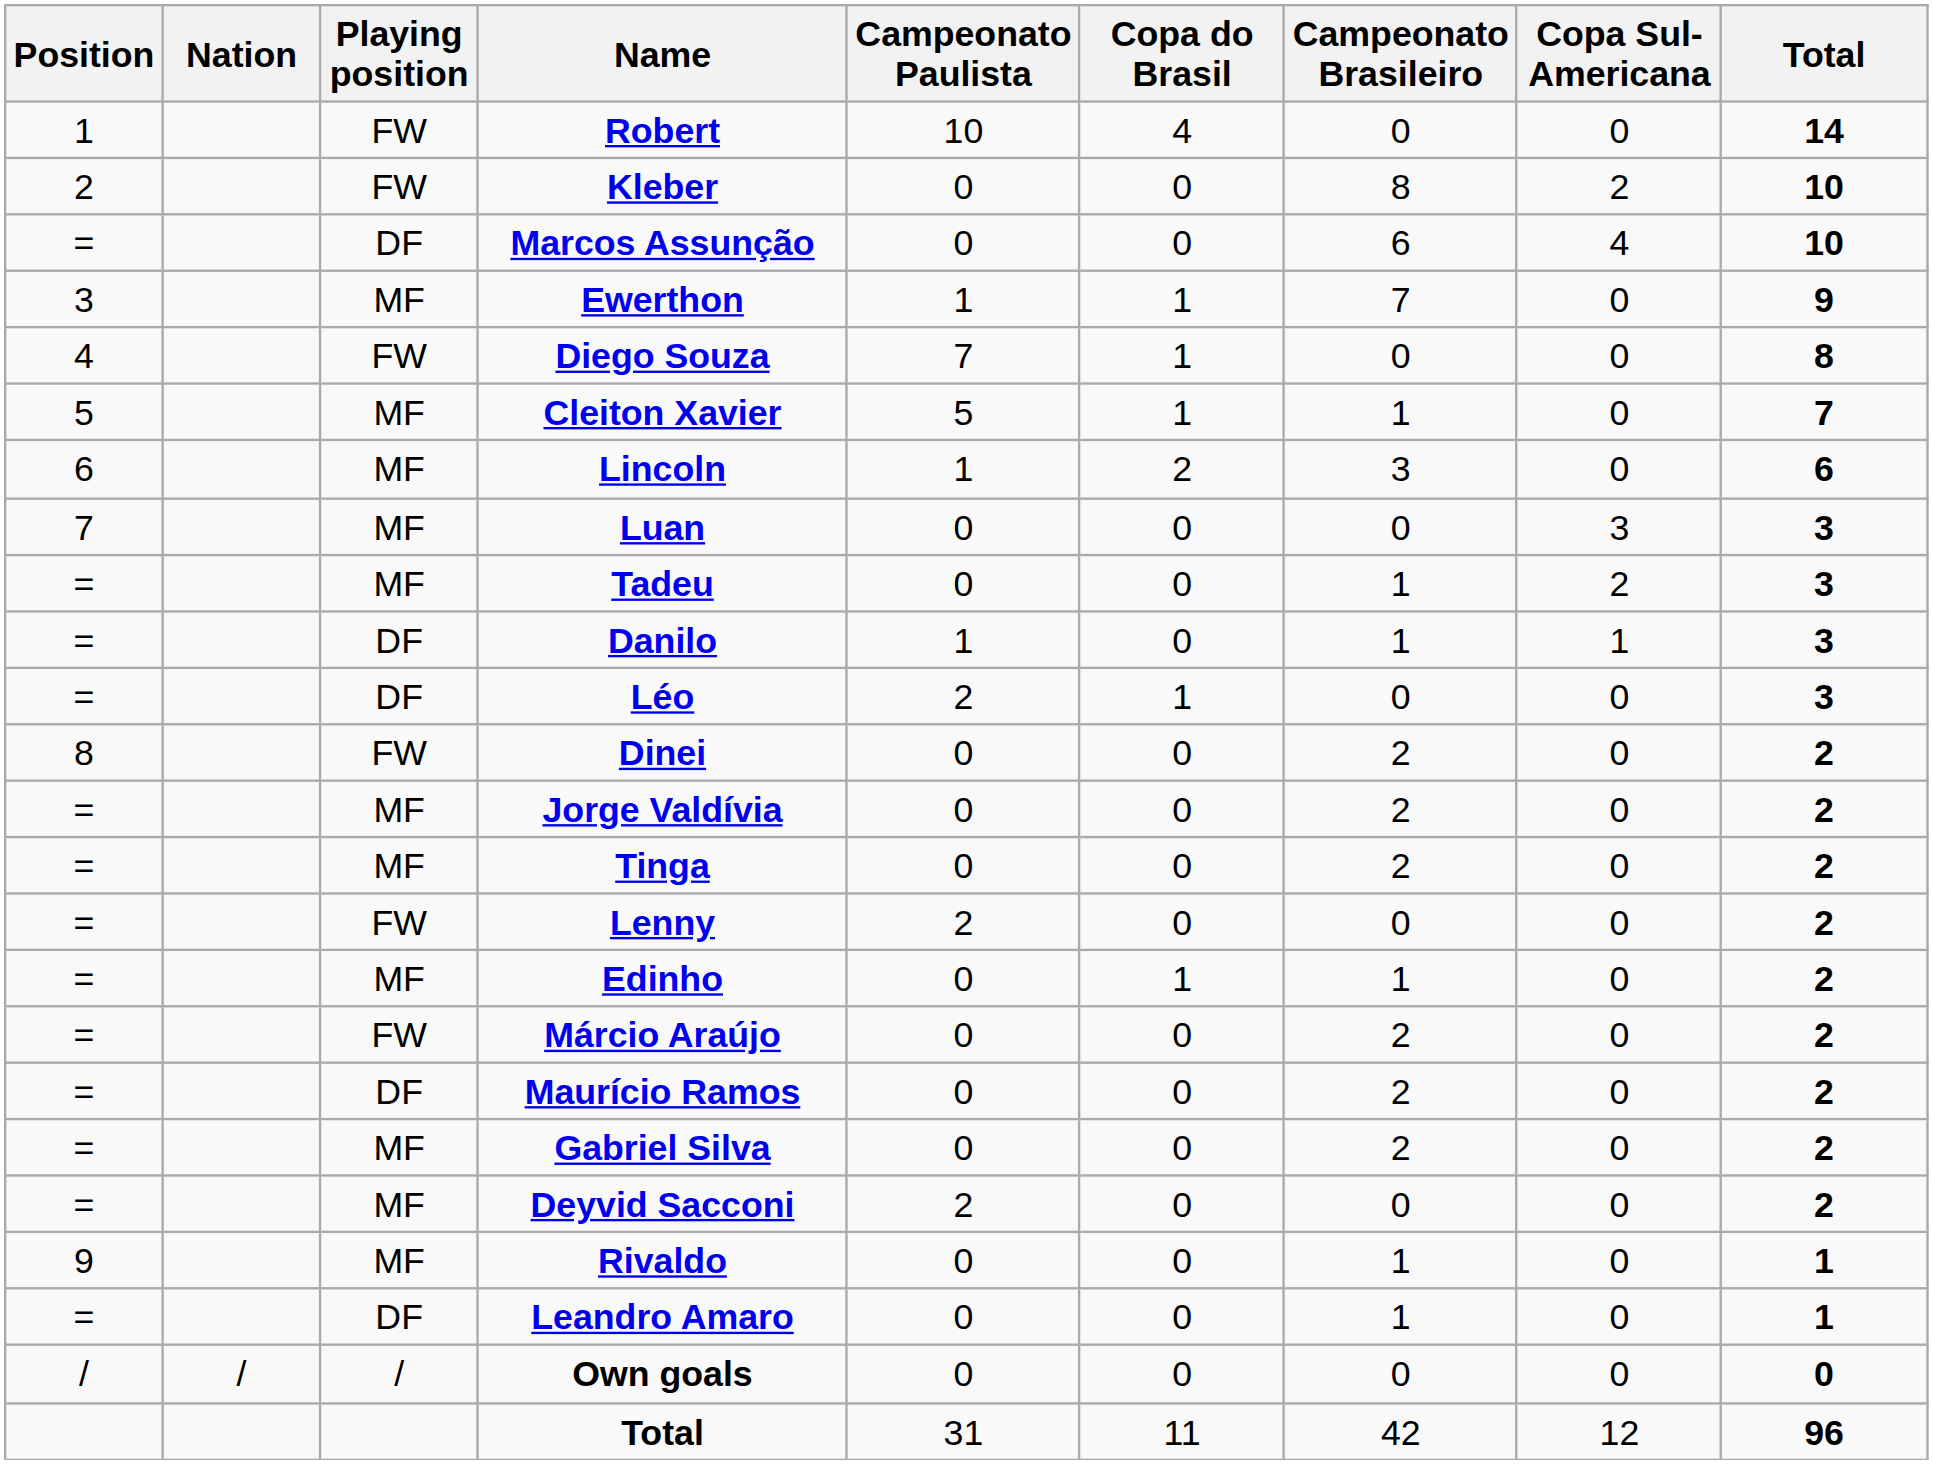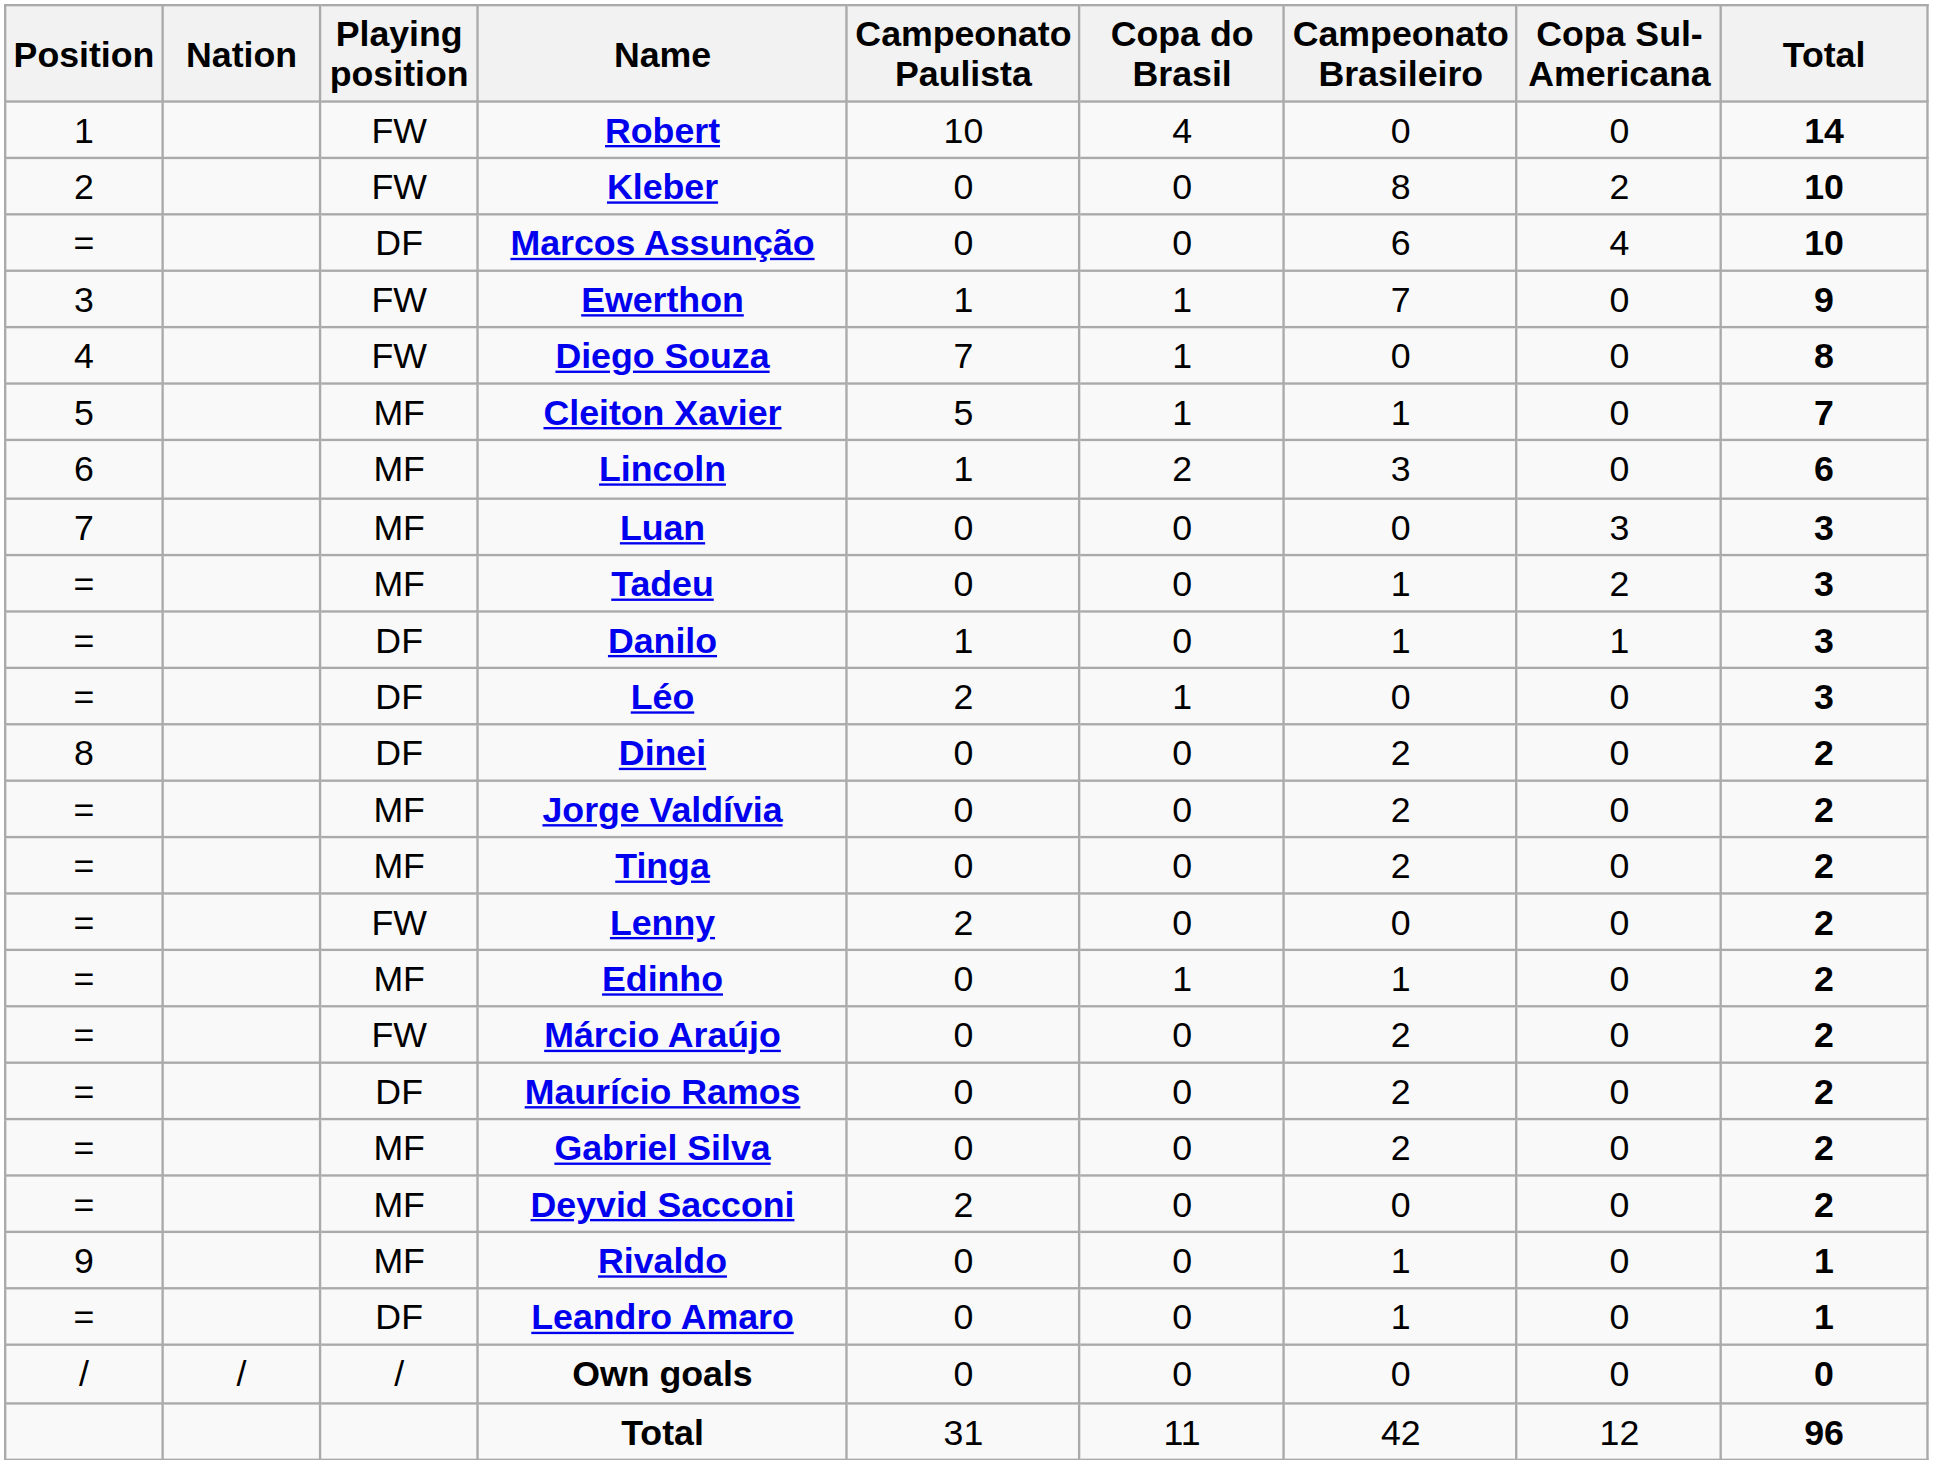 <table class="wikitable" style="font-size: 95%; text-align: center;">
 <tr>
 <th width=60>Position</th>
 <th width=60>Nation</th>
 <th width=60>Playing position</th>
 <th width=150>Name</th>
 <th width=80>Campeonato Paulista</th>
 <th width=80>Copa do Brasil</th>
 <th width=80>Campeonato Brasileiro</th>
 <th width=80>Copa Sul-Americana</th>
 <th width=80>Total</th>
 </tr>
 <tr>
 <td>1</td>
 <td></td>
 <td>FW</td>
 <td><strong><a href='#'>Robert</a></strong></td>
 <td>10</td>
 <td>4</td>
 <td>0</td>
 <td>0</td>
 <td><strong>14</strong></td>
 </tr>
 <tr>
 <td>2</td>
 <td></td>
 <td>FW</td>
 <td><strong><a href='#'>Kleber</a></strong></td>
 <td>0</td>
 <td>0</td>
 <td>8</td>
 <td>2</td>
 <td><strong>10</strong></td>
 </tr>
 <tr>
 <td>=</td>
 <td></td>
 <td>DF</td>
 <td><strong><a href='#'>Marcos Assunção</a></strong></td>
 <td>0</td>
 <td>0</td>
 <td>6</td>
 <td>4</td>
 <td><strong>10</strong></td>
 </tr>
 <tr>
 <td>3</td>
 <td></td>
-<td>MF</td>
+<td>FW</td>
 <td><strong><a href='#'>Ewerthon</a></strong></td>
 <td>1</td>
 <td>1</td>
 <td>7</td>
 <td>0</td>
 <td><strong>9</strong></td>
 </tr>
 <tr>
 <td>4</td>
 <td></td>
 <td>FW</td>
 <td><strong><a href='#'>Diego Souza</a></strong></td>
 <td>7</td>
 <td>1</td>
 <td>0</td>
 <td>0</td>
 <td><strong>8</strong></td>
 </tr>
 <tr>
 <td>5</td>
 <td></td>
 <td>MF</td>
 <td><strong><a href='#'>Cleiton Xavier</a></strong></td>
 <td>5</td>
 <td>1</td>
 <td>1</td>
 <td>0</td>
 <td><strong>7</strong></td>
 </tr>
 <tr>
 <td>6</td>
 <td></td>
 <td>MF</td>
 <td><strong><a href='#'>Lincoln</a></strong></td>
 <td>1</td>
 <td>2</td>
 <td>3</td>
 <td>0</td>
 <td><strong>6</strong></td>
 </tr>
 <tr>
 <td>7</td>
 <td></td>
 <td>MF</td>
 <td><strong><a href='#'>Luan</a></strong></td>
 <td>0</td>
 <td>0</td>
 <td>0</td>
 <td>3</td>
 <td><strong>3</strong></td>
 </tr>
 <tr>
 <td>=</td>
 <td></td>
 <td>MF</td>
 <td><strong><a href='#'>Tadeu</a></strong></td>
 <td>0</td>
 <td>0</td>
 <td>1</td>
 <td>2</td>
 <td><strong>3</strong></td>
 </tr>
 <tr>
 <td>=</td>
 <td></td>
 <td>DF</td>
 <td><strong><a href='#'>Danilo</a></strong></td>
 <td>1</td>
 <td>0</td>
 <td>1</td>
 <td>1</td>
 <td><strong>3</strong></td>
 </tr>
 <tr>
 <td>=</td>
 <td></td>
 <td>DF</td>
 <td><strong><a href='#'>Léo</a></strong></td>
 <td>2</td>
 <td>1</td>
 <td>0</td>
 <td>0</td>
 <td><strong>3</strong></td>
 </tr>
 <tr>
 <td>8</td>
 <td></td>
-<td>FW</td>
+<td>DF</td>
 <td><strong><a href='#'>Dinei</a></strong></td>
 <td>0</td>
 <td>0</td>
 <td>2</td>
 <td>0</td>
 <td><strong>2</strong></td>
 </tr>
 <tr>
 <td>=</td>
 <td></td>
 <td>MF</td>
 <td><strong><a href='#'>Jorge Valdívia</a></strong></td>
 <td>0</td>
 <td>0</td>
 <td>2</td>
 <td>0</td>
 <td><strong>2</strong></td>
 </tr>
 <tr>
 <td>=</td>
 <td></td>
 <td>MF</td>
 <td><strong><a href='#'>Tinga</a></strong></td>
 <td>0</td>
 <td>0</td>
 <td>2</td>
 <td>0</td>
 <td><strong>2</strong></td>
 </tr>
 <tr>
 <td>=</td>
 <td></td>
 <td>FW</td>
 <td><strong><a href='#'>Lenny</a></strong></td>
 <td>2</td>
 <td>0</td>
 <td>0</td>
 <td>0</td>
 <td><strong>2</strong></td>
 </tr>
 <tr>
 <td>=</td>
 <td></td>
 <td>MF</td>
 <td><strong><a href='#'>Edinho</a></strong></td>
 <td>0</td>
 <td>1</td>
 <td>1</td>
 <td>0</td>
 <td><strong>2</strong></td>
 </tr>
 <tr>
 <td>=</td>
 <td></td>
 <td>FW</td>
 <td><strong><a href='#'>Márcio Araújo</a></strong></td>
 <td>0</td>
 <td>0</td>
 <td>2</td>
 <td>0</td>
 <td><strong>2</strong></td>
 </tr>
 <tr>
 <td>=</td>
 <td></td>
 <td>DF</td>
 <td><strong><a href='#'>Maurício Ramos</a></strong></td>
 <td>0</td>
 <td>0</td>
 <td>2</td>
 <td>0</td>
 <td><strong>2</strong></td>
 </tr>
 <tr>
 <td>=</td>
 <td></td>
 <td>MF</td>
 <td><strong><a href='#'>Gabriel Silva</a></strong></td>
 <td>0</td>
 <td>0</td>
 <td>2</td>
 <td>0</td>
 <td><strong>2</strong></td>
 </tr>
 <tr>
 <td>=</td>
 <td></td>
 <td>MF</td>
 <td><strong><a href='#'>Deyvid Sacconi</a></strong></td>
 <td>2</td>
 <td>0</td>
 <td>0</td>
 <td>0</td>
 <td><strong>2</strong></td>
 </tr>
 <tr>
 <td>9</td>
 <td></td>
 <td>MF</td>
 <td><strong><a href='#'>Rivaldo</a></strong></td>
 <td>0</td>
 <td>0</td>
 <td>1</td>
 <td>0</td>
 <td><strong>1</strong></td>
 </tr>
 <tr>
 <td>=</td>
 <td></td>
 <td>DF</td>
 <td><strong><a href='#'>Leandro Amaro</a></strong></td>
 <td>0</td>
 <td>0</td>
 <td>1</td>
 <td>0</td>
 <td><strong>1</strong></td>
 </tr>
 <tr>
 <td>/</td>
 <td>/</td>
 <td>/</td>
 <td><strong>Own goals</strong></td>
 <td>0</td>
 <td>0</td>
 <td>0</td>
 <td>0</td>
 <td><strong>0</strong></td>
 </tr>
 <tr>
 <td></td>
 <td></td>
 <td></td>
 <td><strong>Total</strong></td>
 <td>31</td>
 <td>11</td>
 <td>42</td>
 <td>12</td>
 <td><strong>96</strong></td>
 </tr>
 </table>
